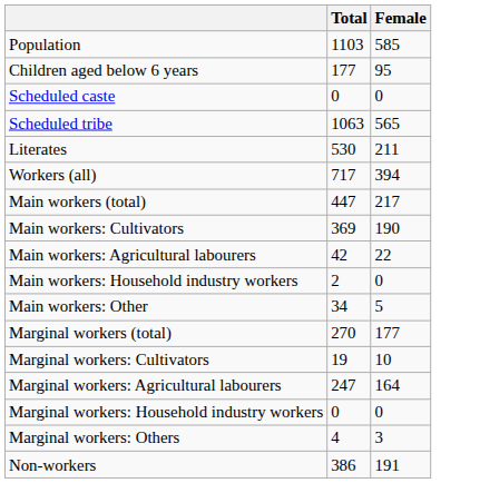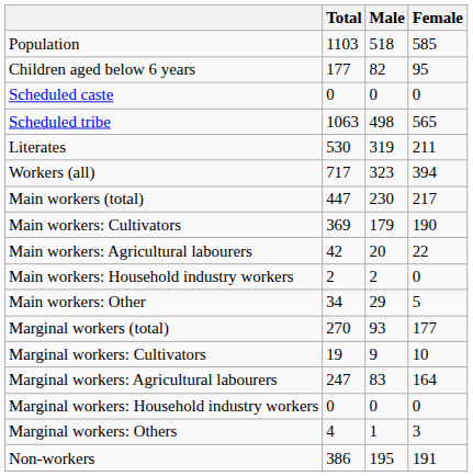 <table class="wikitable sortable">
 <tr>
 <th></th>
 <th>Total</th>
+<th>Male</th>
 <th>Female</th>
 </tr>
 <tr>
 <td>Population</td>
 <td>1103</td>
+<td>518</td>
 <td>585</td>
 </tr>
 <tr>
 <td>Children aged below 6 years</td>
 <td>177</td>
+<td>82</td>
 <td>95</td>
 </tr>
 <tr>
 <td><a href='#'>Scheduled caste</a></td>
 <td>0</td>
 <td>0</td>
+<td>0</td>
 </tr>
 <tr>
 <td><a href='#'>Scheduled tribe</a></td>
 <td>1063</td>
+<td>498</td>
 <td>565</td>
 </tr>
 <tr>
 <td>Literates</td>
 <td>530</td>
+<td>319</td>
 <td>211</td>
 </tr>
 <tr>
 <td>Workers (all)</td>
 <td>717</td>
+<td>323</td>
 <td>394</td>
 </tr>
 <tr>
 <td>Main workers (total)</td>
 <td>447</td>
+<td>230</td>
 <td>217</td>
 </tr>
 <tr>
 <td>Main workers: Cultivators</td>
 <td>369</td>
+<td>179</td>
 <td>190</td>
 </tr>
 <tr>
 <td>Main workers: Agricultural labourers</td>
 <td>42</td>
+<td>20</td>
 <td>22</td>
 </tr>
 <tr>
 <td>Main workers: Household industry workers</td>
+<td>2</td>
 <td>2</td>
 <td>0</td>
 </tr>
 <tr>
 <td>Main workers: Other</td>
 <td>34</td>
+<td>29</td>
 <td>5</td>
 </tr>
 <tr>
 <td>Marginal workers (total)</td>
 <td>270</td>
+<td>93</td>
 <td>177</td>
 </tr>
 <tr>
 <td>Marginal workers: Cultivators</td>
 <td>19</td>
+<td>9</td>
 <td>10</td>
 </tr>
 <tr>
 <td>Marginal workers: Agricultural labourers</td>
 <td>247</td>
+<td>83</td>
 <td>164</td>
 </tr>
 <tr>
 <td>Marginal workers: Household industry workers</td>
 <td>0</td>
 <td>0</td>
+<td>0</td>
 </tr>
 <tr>
 <td>Marginal workers: Others</td>
 <td>4</td>
+<td>1</td>
 <td>3</td>
 </tr>
 <tr>
 <td>Non-workers</td>
 <td>386</td>
+<td>195</td>
 <td>191</td>
 </tr>
 </table>
